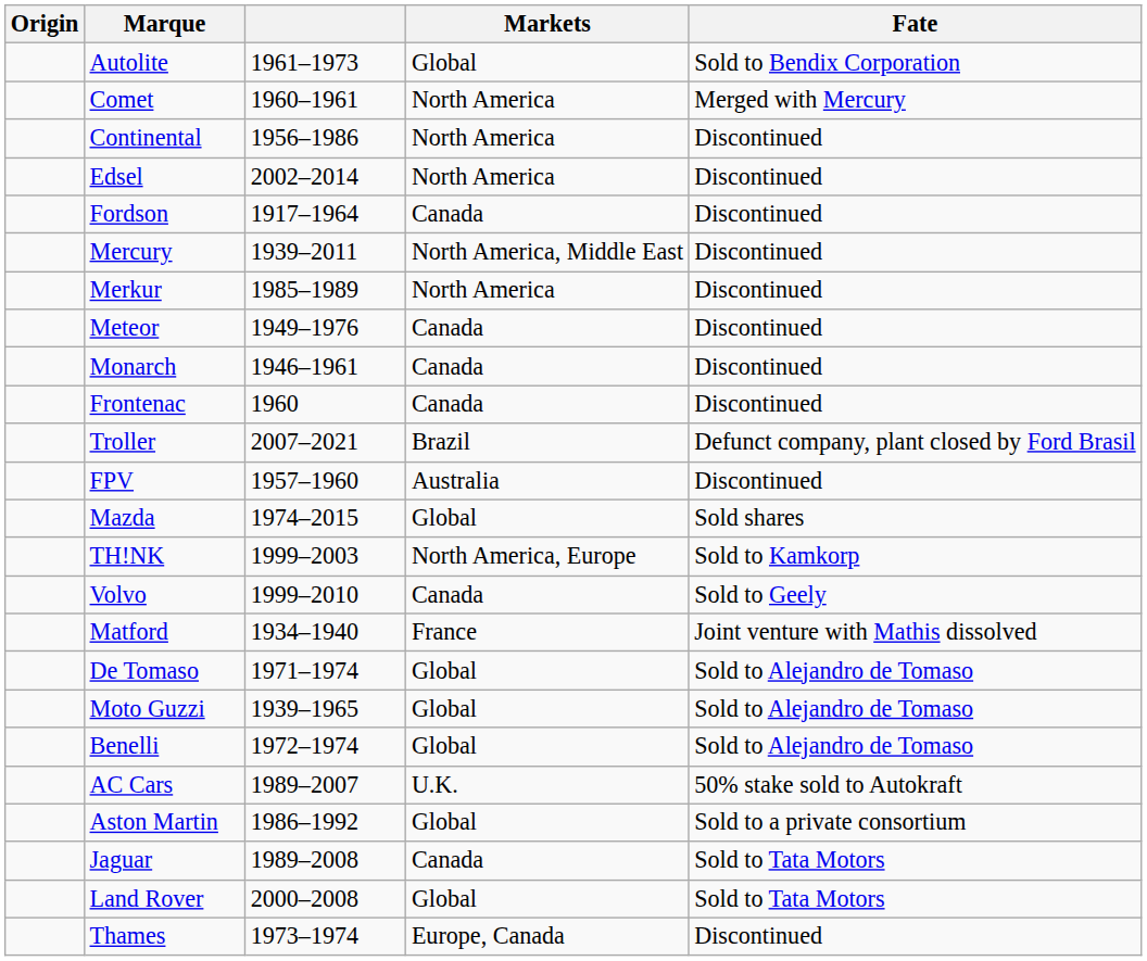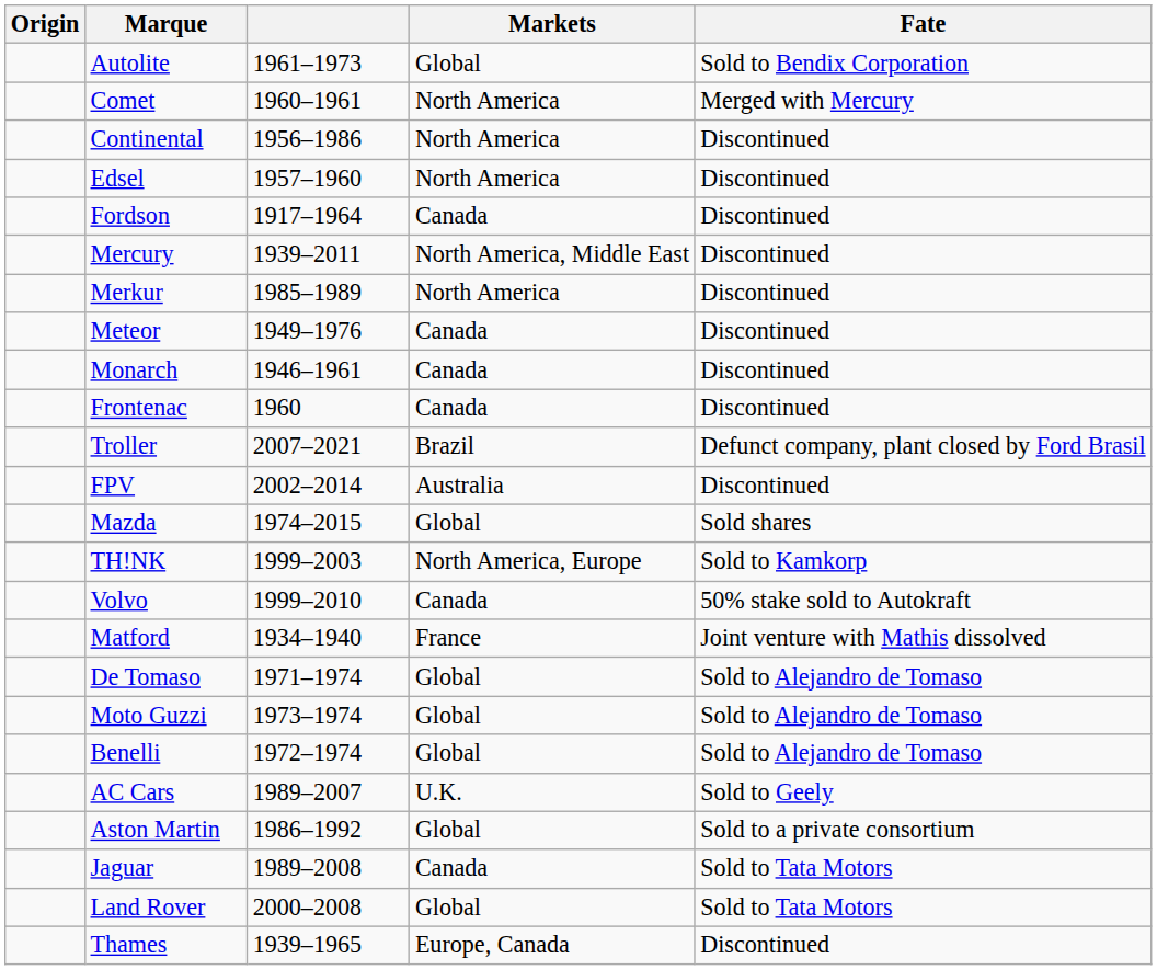 <table class="wikitable sortable">
 <tr>
 <th>Origin</th>
 <th width=100px>Marque</th>
 <th width=100px></th>
 <th>Markets</th>
 <th>Fate</th>
 </tr>
 <tr>
 <td></td>
 <td><a href='#'>Autolite</a></td>
 <td>1961–1973</td>
 <td>Global</td>
 <td>Sold to <a href='#'>Bendix Corporation</a></td>
 </tr>
 <tr>
 <td></td>
 <td><a href='#'> Comet</a></td>
 <td>1960–1961</td>
 <td>North America</td>
 <td>Merged with <a href='#'> Mercury</a></td>
 </tr>
 <tr>
 <td></td>
 <td><a href='#'>Continental</a></td>
 <td>1956–1986</td>
 <td>North America</td>
 <td>Discontinued</td>
 </tr>
 <tr>
 <td></td>
 <td><a href='#'>Edsel</a></td>
-<td>2002–2014</td>
+<td>1957–1960</td>
 <td>North America</td>
 <td>Discontinued</td>
 </tr>
 <tr>
 <td></td>
 <td><a href='#'>Fordson</a></td>
 <td>1917–1964</td>
 <td>Canada</td>
 <td>Discontinued</td>
 </tr>
 <tr>
 <td></td>
 <td><a href='#'>Mercury</a></td>
 <td>1939–2011</td>
 <td>North America, Middle East</td>
 <td>Discontinued</td>
 </tr>
 <tr>
 <td></td>
 <td><a href='#'>Merkur</a></td>
 <td>1985–1989</td>
 <td>North America</td>
 <td>Discontinued</td>
 </tr>
 <tr>
 <td></td>
 <td><a href='#'>Meteor</a></td>
 <td>1949–1976</td>
 <td>Canada</td>
 <td>Discontinued</td>
 </tr>
 <tr>
 <td></td>
 <td><a href='#'>Monarch</a></td>
 <td>1946–1961</td>
 <td>Canada</td>
 <td>Discontinued</td>
 </tr>
 <tr>
 <td></td>
 <td><a href='#'>Frontenac</a></td>
 <td>1960</td>
 <td>Canada</td>
 <td>Discontinued</td>
 </tr>
 <tr>
 <td></td>
 <td><a href='#'>Troller</a></td>
 <td>2007–2021</td>
 <td>Brazil</td>
 <td>Defunct company, plant closed by <a href='#'>Ford Brasil</a></td>
 </tr>
 <tr>
 <td></td>
 <td><a href='#'>FPV</a></td>
-<td>1957–1960</td>
+<td>2002–2014</td>
 <td>Australia</td>
 <td>Discontinued</td>
 </tr>
 <tr>
 <td></td>
 <td><a href='#'>Mazda</a></td>
 <td>1974–2015</td>
 <td>Global</td>
 <td>Sold shares</td>
 </tr>
 <tr>
 <td></td>
 <td><a href='#'>TH!NK</a></td>
 <td>1999–2003</td>
 <td>North America, Europe</td>
 <td>Sold to <a href='#'>Kamkorp</a></td>
 </tr>
 <tr>
 <td></td>
 <td><a href='#'>Volvo</a></td>
 <td>1999–2010</td>
 <td>Canada</td>
-<td>Sold to <a href='#'>Geely</a></td>
+<td>50% stake sold to Autokraft</td>
 </tr>
 <tr>
 <td></td>
 <td><a href='#'>Matford</a></td>
 <td>1934–1940</td>
 <td>France</td>
 <td>Joint venture with <a href='#'>Mathis</a> dissolved</td>
 </tr>
 <tr>
 <td></td>
 <td><a href='#'>De Tomaso</a></td>
 <td>1971–1974</td>
 <td>Global</td>
 <td>Sold to <a href='#'>Alejandro de Tomaso</a></td>
 </tr>
 <tr>
 <td></td>
 <td><a href='#'>Moto Guzzi</a></td>
-<td>1939–1965</td>
+<td>1973–1974</td>
 <td>Global</td>
 <td>Sold to <a href='#'>Alejandro de Tomaso</a></td>
 </tr>
 <tr>
 <td></td>
 <td><a href='#'>Benelli</a></td>
 <td>1972–1974</td>
 <td>Global</td>
 <td>Sold to <a href='#'>Alejandro de Tomaso</a></td>
 </tr>
 <tr>
 <td></td>
 <td><a href='#'>AC Cars</a></td>
 <td>1989–2007</td>
 <td>U.K.</td>
-<td>50% stake sold to Autokraft</td>
+<td>Sold to <a href='#'>Geely</a></td>
 </tr>
 <tr>
 <td></td>
 <td><a href='#'>Aston Martin</a></td>
 <td>1986–1992</td>
 <td>Global</td>
 <td>Sold to a private consortium</td>
 </tr>
 <tr>
 <td></td>
 <td><a href='#'>Jaguar</a></td>
 <td>1989–2008</td>
 <td>Canada</td>
 <td>Sold to <a href='#'>Tata Motors</a></td>
 </tr>
 <tr>
 <td></td>
 <td><a href='#'>Land Rover</a></td>
 <td>2000–2008</td>
 <td>Global</td>
 <td>Sold to <a href='#'>Tata Motors</a></td>
 </tr>
 <tr>
 <td></td>
 <td><a href='#'>Thames</a></td>
-<td>1973–1974</td>
+<td>1939–1965</td>
 <td>Europe, Canada</td>
 <td>Discontinued</td>
 </tr>
 </table>
